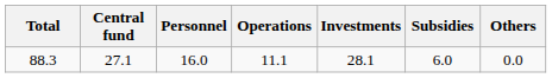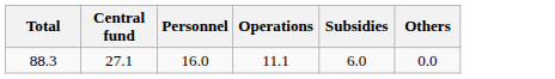 <table class="wikitable">
 <tr>
 <th style="width:70px;">Total</th>
 <th style="width:70px;">Central fund</th>
 <th style="width:70px;">Personnel</th>
 <th style="width:80px;">Operations</th>
-<th style="width:80px;">Investments</th>
 <th style="width:70px;">Subsidies</th>
 <th style="width:60px;">Others</th>
 </tr>
 <tr>
 <td style="text-align:center;">88.3</td>
 <td style="text-align:center;">27.1</td>
 <td style="text-align:center;">16.0</td>
 <td style="text-align:center;">11.1</td>
-<td style="text-align:center;">28.1</td>
 <td style="text-align:center;">6.0</td>
 <td style="text-align:center;">0.0</td>
 </tr>
 </table>
